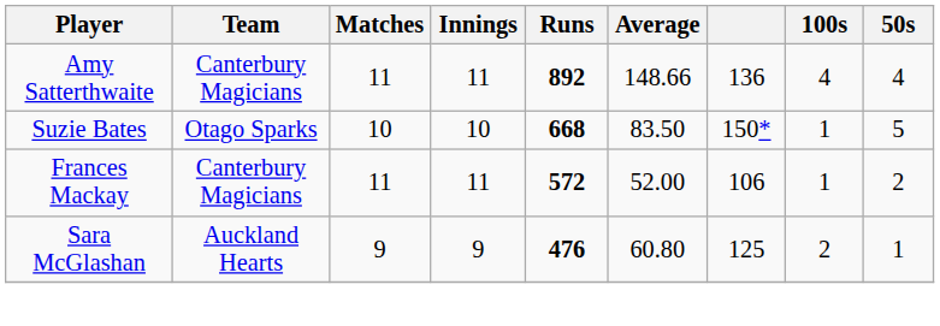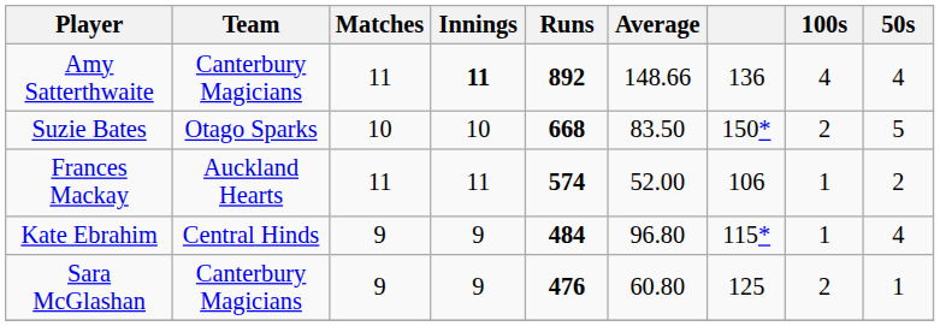 <table class="wikitable" style="text-align:center;">
 <tr>
 <th width=125>Player</th>
 <th width=125>Team</th>
 <th width=60>Matches</th>
 <th width=60>Innings</th>
 <th width=60>Runs</th>
 <th width=60>Average</th>
 <th width=60></th>
 <th width=60>100s</th>
 <th width=60>50s</th>
 </tr>
 <tr>
 <td><a href='#'>Amy Satterthwaite</a></td>
 <td><a href='#'>Canterbury Magicians</a></td>
 <td>11</td>
-<td>11</td>
+<td><strong>11</strong></td>
 <td><strong>892</strong></td>
 <td>148.66</td>
 <td>136</td>
 <td>4</td>
 <td>4</td>
 </tr>
 <tr>
 <td><a href='#'>Suzie Bates</a></td>
 <td><a href='#'>Otago Sparks</a></td>
 <td>10</td>
 <td>10</td>
 <td><strong>668</strong></td>
 <td>83.50</td>
 <td>150<a href='#'>*</a></td>
-<td>1</td>
+<td>2</td>
 <td>5</td>
 </tr>
 <tr>
 <td><a href='#'>Frances Mackay</a></td>
-<td><a href='#'>Canterbury Magicians</a></td>
+<td><a href='#'>Auckland Hearts</a></td>
 <td>11</td>
 <td>11</td>
-<td><strong>572</strong></td>
+<td><strong>574</strong></td>
 <td>52.00</td>
 <td>106</td>
 <td>1</td>
 <td>2</td>
 </tr>
 <tr>
+<td><a href='#'>Kate Ebrahim</a></td>
+<td><a href='#'>Central Hinds</a></td>
+<td>9</td>
+<td>9</td>
+<td><strong>484</strong></td>
+<td>96.80</td>
+<td>115<a href='#'>*</a></td>
+<td>1</td>
+<td>4</td>
+</tr>
+<tr>
 <td><a href='#'>Sara McGlashan</a></td>
-<td><a href='#'>Auckland Hearts</a></td>
+<td><a href='#'>Canterbury Magicians</a></td>
 <td>9</td>
 <td>9</td>
 <td><strong>476</strong></td>
 <td>60.80</td>
 <td>125</td>
 <td>2</td>
 <td>1</td>
 </tr>
 <tr>
 </tr>
 </table>
